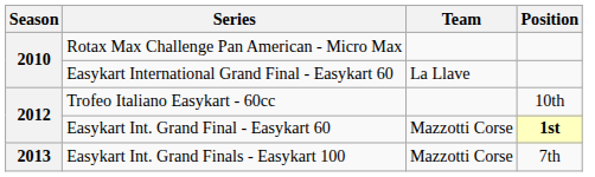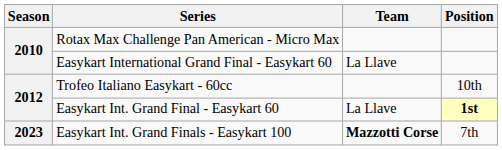 <table class="wikitable" style="font-size: 85%; text-align:center">
 <tr>
 <th>Season</th>
 <th>Series</th>
 <th>Team</th>
 <th>Position</th>
 </tr>
 <tr>
 <th rowspan="2">2010</th>
 <td align="left">Rotax Max Challenge Pan American - Micro Max</td>
 <td align="left"></td>
 <td></td>
 </tr>
 <tr>
 <td align="left">Easykart International Grand Final - Easykart 60</td>
 <td align="left">La Llave</td>
 <td></td>
 </tr>
 <tr>
 <th rowspan="2">2012</th>
 <td align="left">Trofeo Italiano Easykart - 60cc</td>
 <td align="left"></td>
 <td>10th</td>
 </tr>
 <tr>
 <td align="left">Easykart Int. Grand Final - Easykart 60</td>
-<td align="left">Mazzotti Corse</td>
+<td align="left">La Llave</td>
 <th style="background:#FFFFBF"><strong>1st</strong></th>
 </tr>
 <tr>
-<th>2013</th>
+<th>2023</th>
 <td align="left">Easykart Int. Grand Finals - Easykart 100</td>
-<td align="left">Mazzotti Corse</td>
+<td align="left"><strong>Mazzotti Corse</strong></td>
 <td>7th</td>
 </tr>
 </table>
